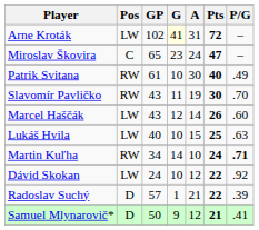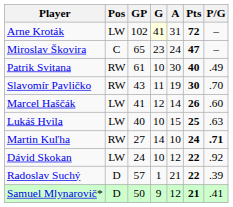 <table class="wikitable" style="text-align:center;">
 <tr>
 <th>Player</th>
 <th>Pos</th>
 <th>GP</th>
 <th>G</th>
 <th>A</th>
 <th>Pts</th>
 <th>P/G</th>
 </tr>
 <tr>
 <td style="text-align:left;"><a href='#'>Arne Kroták</a></td>
 <td>LW</td>
 <td>102</td>
 <td style="background: lightyellow;">41</td>
 <td>31</td>
 <td><strong>72</strong></td>
 <td>–</td>
 </tr>
 <tr>
 <td style="text-align:left;"><a href='#'>Miroslav Škovira</a></td>
 <td>C</td>
 <td>65</td>
 <td>23</td>
 <td>24</td>
 <td><strong>47</strong></td>
 <td>–</td>
 </tr>
 <tr>
 <td style="text-align:left;"><a href='#'>Patrik Svitana</a></td>
 <td>RW</td>
 <td>61</td>
 <td>10</td>
 <td>30</td>
 <td><strong>40</strong></td>
 <td>.49</td>
 </tr>
 <tr>
 <td style="text-align:left;"><a href='#'>Slavomír Pavličko</a></td>
 <td>RW</td>
 <td>43</td>
 <td>11</td>
 <td>19</td>
 <td><strong>30</strong></td>
 <td>.70</td>
 </tr>
 <tr>
 <td style="text-align:left;"><a href='#'>Marcel Haščák</a></td>
 <td>LW</td>
-<td>43</td>
+<td>41</td>
 <td>12</td>
 <td>14</td>
 <td><strong>26</strong></td>
 <td>.60</td>
 </tr>
 <tr>
 <td style="text-align:left;"><a href='#'>Lukáš Hvila</a></td>
 <td>LW</td>
 <td>40</td>
 <td>10</td>
 <td>15</td>
 <td><strong>25</strong></td>
 <td>.63</td>
 </tr>
 <tr>
 <td style="text-align:left;"><a href='#'>Martin Kuľha</a></td>
 <td>RW</td>
-<td>34</td>
+<td>27</td>
 <td>14</td>
 <td>10</td>
 <td><strong>24</strong></td>
 <td><strong>.71</strong></td>
 </tr>
 <tr>
 <td style="text-align:left;"><a href='#'>Dávid Skokan</a></td>
 <td>LW</td>
 <td>24</td>
 <td>10</td>
 <td>12</td>
 <td><strong>22</strong></td>
 <td>.92</td>
 </tr>
 <tr>
 <td style="text-align:left;"><a href='#'>Radoslav Suchý</a></td>
 <td>D</td>
 <td>57</td>
 <td>1</td>
 <td>21</td>
 <td><strong>22</strong></td>
 <td>.39</td>
 </tr>
 <tr style="background:#cfc;">
 <td style="text-align:left;"><a href='#'>Samuel Mlynarovič</a>*</td>
 <td>D</td>
 <td>50</td>
 <td>9</td>
 <td>12</td>
 <td><strong>21</strong></td>
 <td>.41</td>
 </tr>
 </table>
